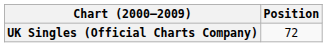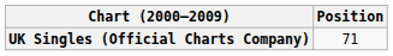 <table class="wikitable plainrowheaders" style="text-align:center;">
 <tr>
 <th scope="col">Chart (2000–2009)</th>
 <th scope="col">Position</th>
 </tr>
 <tr>
 <th scope="row">UK Singles (Official Charts Company)</th>
-<td>72</td>
+<td>71</td>
 </tr>
 </table>
